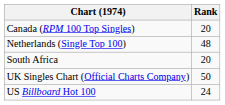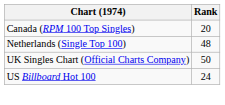 <table class="wikitable sortable">
 <tr>
 <th>Chart (1974)</th>
 <th>Rank</th>
 </tr>
 <tr>
 <td>Canada (<a href='#'><em>RPM</em> 100 Top Singles</a>)</td>
 <td style="text-align:center;">20</td>
 </tr>
 <tr>
 <td>Netherlands (<a href='#'>Single Top 100</a>)</td>
 <td align="center">48</td>
 </tr>
 <tr>
-<td>South Africa</td>
-<td align="center">20</td>
-</tr>
-<tr>
 <td>UK Singles Chart (<a href='#'>Official Charts Company</a>)</td>
 <td style="text-align:center;">50</td>
 </tr>
 <tr>
 <td>US <a href='#'><em>Billboard</em> Hot 100</a></td>
 <td style="text-align:center;">24</td>
 </tr>
 </table>
